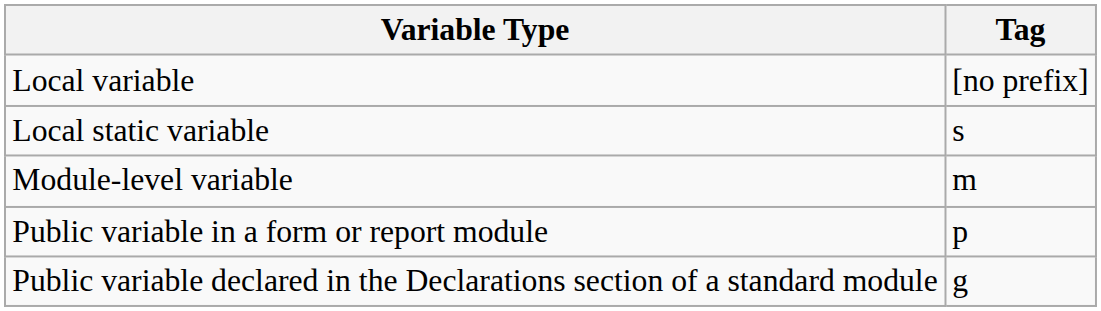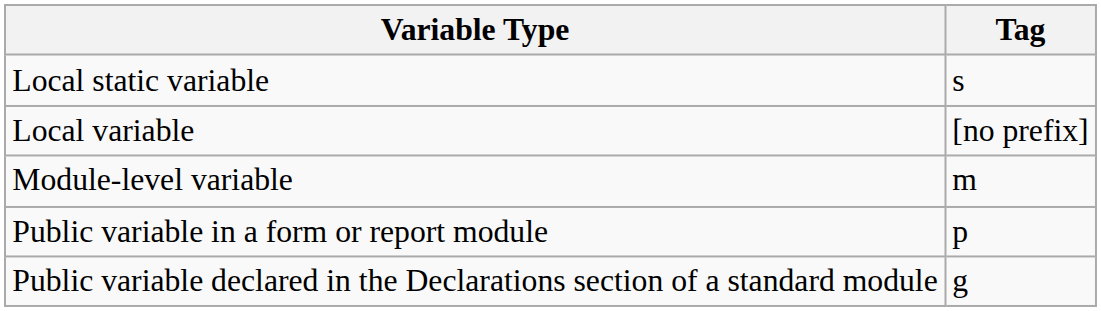 <table class="wikitable">
 <tr>
 <th>Variable Type</th>
 <th>Tag</th>
 </tr>
 <tr>
+<td>Local static variable</td>
+<td>s</td>
+</tr>
+<tr>
 <td>Local variable</td>
 <td>[no prefix]</td>
-</tr>
-<tr>
-<td>Local static variable</td>
-<td>s</td>
 </tr>
 <tr>
 <td>Module-level variable</td>
 <td>m</td>
 </tr>
 <tr>
 <td>Public variable in a form or report module</td>
 <td>p</td>
 </tr>
 <tr>
 <td>Public variable declared in the Declarations section of a standard module</td>
 <td>g</td>
 </tr>
 </table>
